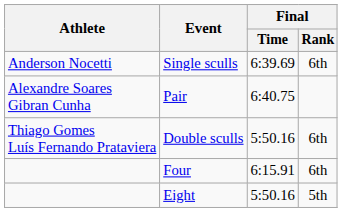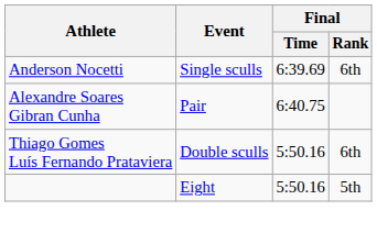 <table class=wikitable style=font-size:90%;text-align:center>
 <tr>
 <th rowspan=2>Athlete</th>
 <th rowspan=2>Event</th>
 <th colspan=2>Final</th>
 </tr>
 <tr style=font-size:95%>
 <th>Time</th>
 <th>Rank</th>
 </tr>
 <tr>
 <td align=left><a href='#'>Anderson Nocetti</a></td>
 <td align=left><a href='#'>Single sculls</a></td>
 <td>6:39.69</td>
 <td>6th</td>
 </tr>
 <tr>
 <td align=left><a href='#'>Alexandre Soares</a><br><a href='#'>Gibran Cunha</a></td>
 <td align=left><a href='#'>Pair</a></td>
 <td>6:40.75</td>
 <td></td>
 </tr>
 <tr>
 <td align=left><a href='#'>Thiago Gomes</a><br><a href='#'>Luís Fernando Prataviera</a></td>
 <td align=left><a href='#'>Double sculls</a></td>
 <td>5:50.16</td>
 <td>6th</td>
 </tr>
 <tr>
 <td align=left></td>
-<td align=left><a href='#'>Four</a></td>
-<td>6:15.91</td>
-<td>6th</td>
-</tr>
-<tr>
-<td align=left></td>
 <td align=left><a href='#'>Eight</a></td>
 <td>5:50.16</td>
 <td>5th</td>
 </tr>
 </table>
